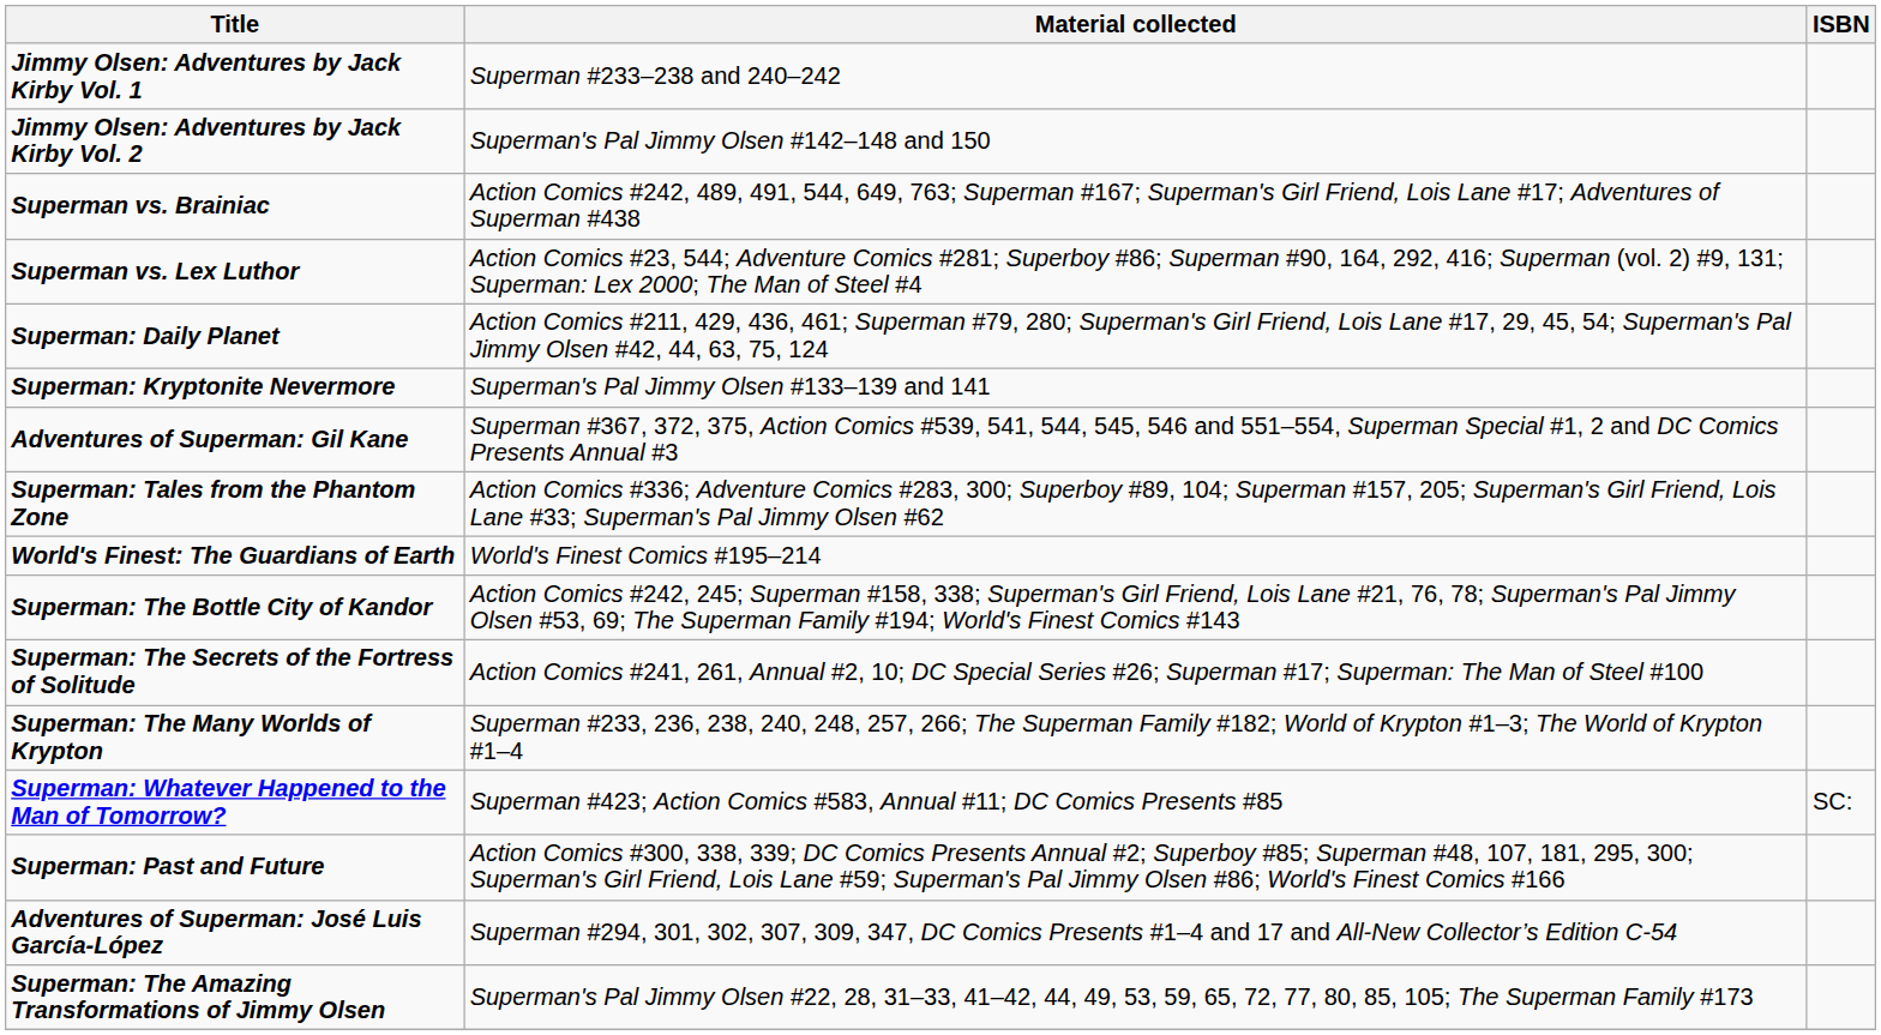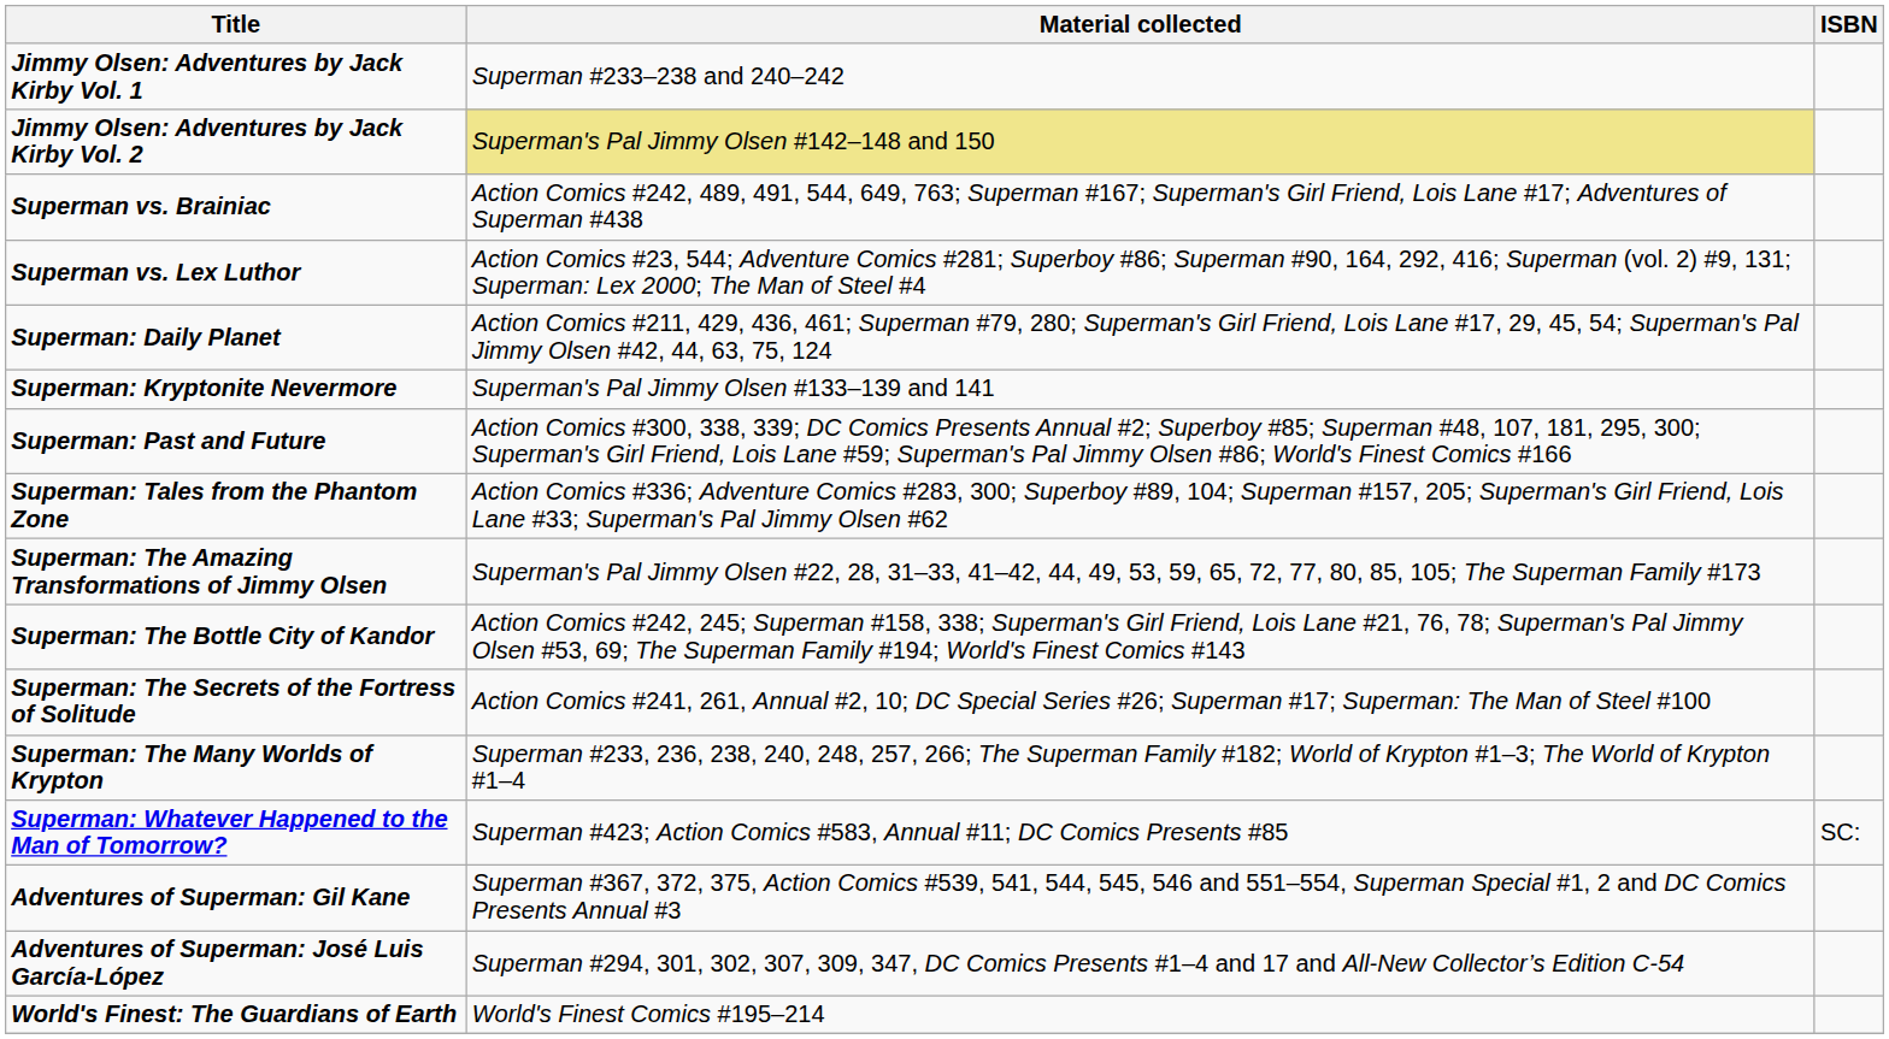 <table class="wikitable">
 <tr>
 <th>Title</th>
 <th>Material collected</th>
 <th>ISBN</th>
 </tr>
 <tr>
 <td><strong><em>Jimmy Olsen: Adventures by Jack Kirby Vol. 1</em></strong></td>
 <td><em>Superman</em> #233–238 and 240–242</td>
 <td></td>
 </tr>
 <tr>
 <td><strong><em>Jimmy Olsen: Adventures by Jack Kirby Vol. 2</em></strong></td>
-<td><em>Superman's Pal Jimmy Olsen</em> #142–148 and 150</td>
+<td style="background: khaki;"><em>Superman's Pal Jimmy Olsen</em> #142–148 and 150</td>
 <td></td>
 </tr>
 <tr>
 <td><strong><em>Superman vs. Brainiac</em></strong></td>
 <td><em>Action Comics</em> #242, 489, 491, 544, 649, 763; <em>Superman</em> #167; <em>Superman's Girl Friend, Lois Lane</em> #17; <em>Adventures of Superman</em> #438</td>
 <td></td>
 </tr>
 <tr>
 <td><strong><em>Superman vs. Lex Luthor</em></strong></td>
 <td><em>Action Comics</em> #23, 544; <em>Adventure Comics</em> #281; <em>Superboy</em> #86; <em>Superman</em> #90, 164, 292, 416; <em>Superman</em> (vol. 2) #9, 131; <em>Superman: Lex 2000</em>; <em>The Man of Steel</em> #4</td>
 <td></td>
 </tr>
 <tr>
 <td><strong><em>Superman: Daily Planet</em></strong></td>
 <td><em>Action Comics</em> #211, 429, 436, 461; <em>Superman</em> #79, 280; <em>Superman's Girl Friend, Lois Lane</em> #17, 29, 45,  54; <em>Superman's Pal Jimmy Olsen</em> #42, 44, 63, 75, 124</td>
 <td></td>
 </tr>
 <tr>
 <td><strong><em>Superman: Kryptonite Nevermore</em></strong></td>
 <td><em>Superman's Pal Jimmy Olsen</em> #133–139 and 141</td>
 <td></td>
 </tr>
 <tr>
-<td><strong><em>Adventures of Superman: Gil Kane</em></strong></td>
-<td><em>Superman</em> #367, 372, 375, <em>Action Comics</em> #539, 541, 544, 545, 546 and 551–554, <em>Superman Special</em> #1, 2 and <em>DC Comics Presents Annual</em> #3</td>
+<td><strong><em>Superman: Past and Future</em></strong></td>
+<td><em>Action Comics</em> #300, 338, 339; <em>DC Comics Presents Annual</em> #2; <em>Superboy</em> #85; <em>Superman</em> #48, 107, 181, 295, 300; <em>Superman's Girl Friend, Lois Lane</em> #59; <em>Superman's Pal Jimmy Olsen</em> #86; <em>World's Finest Comics</em> #166</td>
 <td></td>
 </tr>
 <tr>
 <td><strong><em>Superman: Tales from the Phantom Zone</em></strong></td>
 <td><em>Action Comics</em> #336; <em>Adventure Comics</em> #283, 300; <em>Superboy</em> #89, 104; <em>Superman</em>  #157, 205; <em>Superman's Girl Friend, Lois Lane</em> #33; <em>Superman's Pal Jimmy Olsen</em> #62</td>
 <td></td>
 </tr>
 <tr>
-<td><strong><em>World's Finest: The Guardians of Earth</em></strong></td>
-<td><em>World's Finest Comics</em> #195–214</td>
+<td><strong><em>Superman: The Amazing Transformations of Jimmy Olsen</em></strong></td>
+<td><em>Superman's Pal Jimmy Olsen</em> #22, 28, 31–33, 41–42, 44, 49, 53, 59, 65, 72, 77, 80, 85, 105; <em>The Superman Family</em> #173</td>
 <td></td>
 </tr>
 <tr>
 <td><strong><em>Superman: The Bottle City of Kandor</em></strong></td>
 <td><em>Action Comics</em> #242, 245; <em>Superman</em> #158, 338; <em>Superman's Girl Friend, Lois Lane</em> #21, 76, 78; <em>Superman's Pal Jimmy Olsen</em> #53, 69; <em>The Superman Family</em> #194; <em>World's Finest Comics</em> #143</td>
 <td></td>
 </tr>
 <tr>
 <td><strong><em>Superman: The Secrets of the Fortress of Solitude</em></strong></td>
 <td><em>Action Comics</em> #241, 261, <em>Annual</em> #2, 10; <em>DC Special Series</em> #26; <em>Superman</em> #17; <em>Superman: The Man of Steel</em> #100</td>
 <td></td>
 </tr>
 <tr>
 <td><strong><em>Superman: The Many Worlds of Krypton</em></strong></td>
 <td><em>Superman</em> #233, 236, 238, 240, 248, 257, 266; <em>The Superman Family</em> #182; <em>World of Krypton</em> #1–3; <em>The World of Krypton</em> #1–4</td>
 <td></td>
 </tr>
 <tr>
 <td><strong><em><a href='#'>Superman: Whatever Happened to the Man of Tomorrow?</a></em></strong></td>
 <td><em>Superman</em> #423; <em>Action Comics</em> #583, <em>Annual</em> #11; <em>DC Comics Presents</em> #85</td>
 <td>SC: </td>
 </tr>
 <tr>
-<td><strong><em>Superman: Past and Future</em></strong></td>
-<td><em>Action Comics</em> #300, 338, 339; <em>DC Comics Presents Annual</em> #2; <em>Superboy</em> #85; <em>Superman</em> #48, 107, 181, 295, 300; <em>Superman's Girl Friend, Lois Lane</em> #59; <em>Superman's Pal Jimmy Olsen</em> #86; <em>World's Finest Comics</em> #166</td>
+<td><strong><em>Adventures of Superman: Gil Kane</em></strong></td>
+<td><em>Superman</em> #367, 372, 375, <em>Action Comics</em> #539, 541, 544, 545, 546 and 551–554, <em>Superman Special</em> #1, 2 and <em>DC Comics Presents Annual</em> #3</td>
 <td></td>
 </tr>
 <tr>
 <td><strong><em>Adventures of Superman: José Luis García-López</em></strong></td>
 <td><em>Superman</em> #294, 301, 302, 307, 309, 347, <em>DC Comics Presents</em> #1–4 and 17 and <em>All-New Collector’s Edition C-54</em></td>
 <td></td>
 </tr>
 <tr>
-<td><strong><em>Superman: The Amazing Transformations of Jimmy Olsen</em></strong></td>
-<td><em>Superman's Pal Jimmy Olsen</em> #22, 28, 31–33, 41–42, 44, 49, 53, 59, 65, 72, 77, 80, 85, 105; <em>The Superman Family</em> #173</td>
+<td><strong><em>World's Finest: The Guardians of Earth</em></strong></td>
+<td><em>World's Finest Comics</em> #195–214</td>
 <td></td>
 </tr>
 <tr>
 </tr>
 </table>
